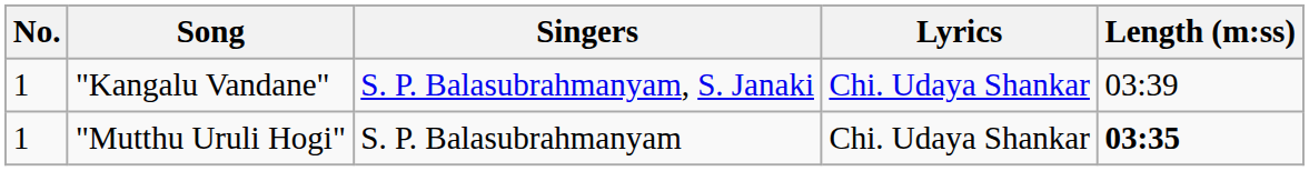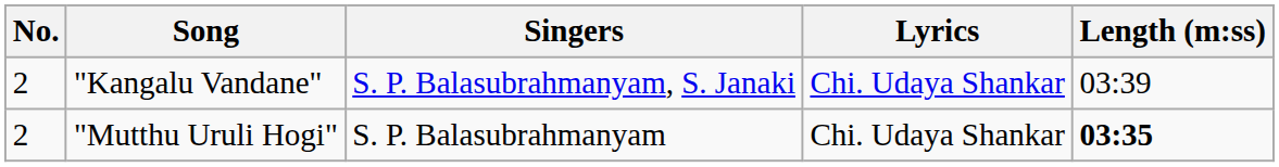 <table class="wikitable" style="font-size:95%;">
 <tr>
 <th>No.</th>
 <th>Song</th>
 <th>Singers</th>
 <th>Lyrics</th>
 <th>Length (m:ss)</th>
 </tr>
 <tr>
-<td>1</td>
+<td>2</td>
 <td>"Kangalu Vandane"</td>
 <td><a href='#'>S. P. Balasubrahmanyam</a>, <a href='#'>S. Janaki</a></td>
 <td><a href='#'>Chi. Udaya Shankar</a></td>
 <td>03:39</td>
 </tr>
 <tr>
-<td>1</td>
+<td>2</td>
 <td>"Mutthu Uruli Hogi"</td>
 <td>S. P. Balasubrahmanyam</td>
 <td>Chi. Udaya Shankar</td>
 <td><strong>03:35</strong></td>
 </tr>
 </table>
